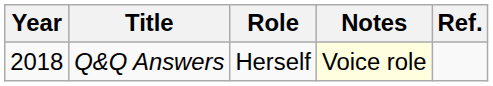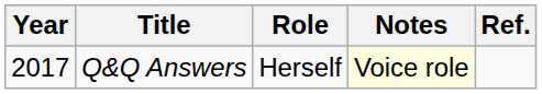 <table class="wikitable">
 <tr>
 <th>Year</th>
 <th>Title</th>
 <th>Role</th>
 <th>Notes</th>
 <th>Ref.</th>
 </tr>
 <tr>
-<td>2018</td>
+<td>2017</td>
 <td><em>Q&Q Answers</em></td>
 <td>Herself</td>
 <td style="background: lightyellow;">Voice role</td>
 <td></td>
 </tr>
 </table>
